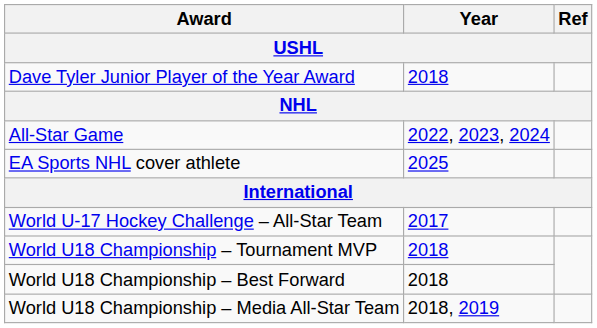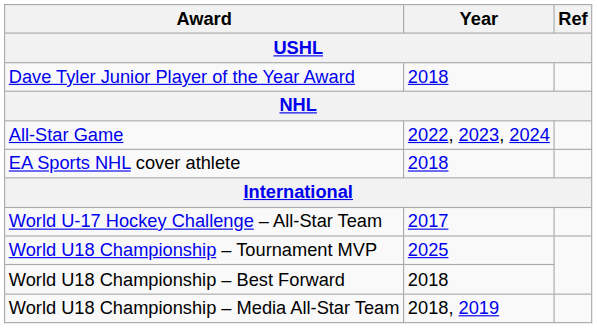 <table class="wikitable">
 <tr>
 <th>Award</th>
 <th>Year</th>
 <th>Ref</th>
 </tr>
 <tr>
 <th colspan="3"><a href='#'>USHL</a></th>
 </tr>
 <tr>
 <td><a href='#'>Dave Tyler Junior Player of the Year Award</a></td>
 <td><a href='#'>2018</a></td>
 <td></td>
 </tr>
 <tr>
 <th colspan="3"><a href='#'>NHL</a></th>
 </tr>
 <tr>
 <td><a href='#'>All-Star Game</a></td>
 <td><a href='#'>2022</a>, <a href='#'>2023</a>, <a href='#'>2024</a></td>
 <td></td>
 </tr>
 <tr>
 <td><a href='#'>EA Sports NHL</a> cover athlete</td>
-<td><a href='#'>2025</a></td>
+<td><a href='#'>2018</a></td>
 <td></td>
 </tr>
 <tr>
 <th colspan="3"><a href='#'>International</a></th>
 </tr>
 <tr>
 <td><a href='#'>World U-17 Hockey Challenge</a> – All-Star Team</td>
 <td><a href='#'>2017</a></td>
 <td></td>
 </tr>
 <tr>
 <td><a href='#'>World U18 Championship</a> – Tournament MVP</td>
-<td><a href='#'>2018</a></td>
+<td><a href='#'>2025</a></td>
 <td rowspan="2"></td>
 </tr>
 <tr>
 <td>World U18 Championship – Best Forward</td>
 <td>2018</td>
 </tr>
 <tr>
 <td>World U18 Championship – Media All-Star Team</td>
 <td>2018, <a href='#'>2019</a></td>
 <td></td>
 </tr>
 </table>
